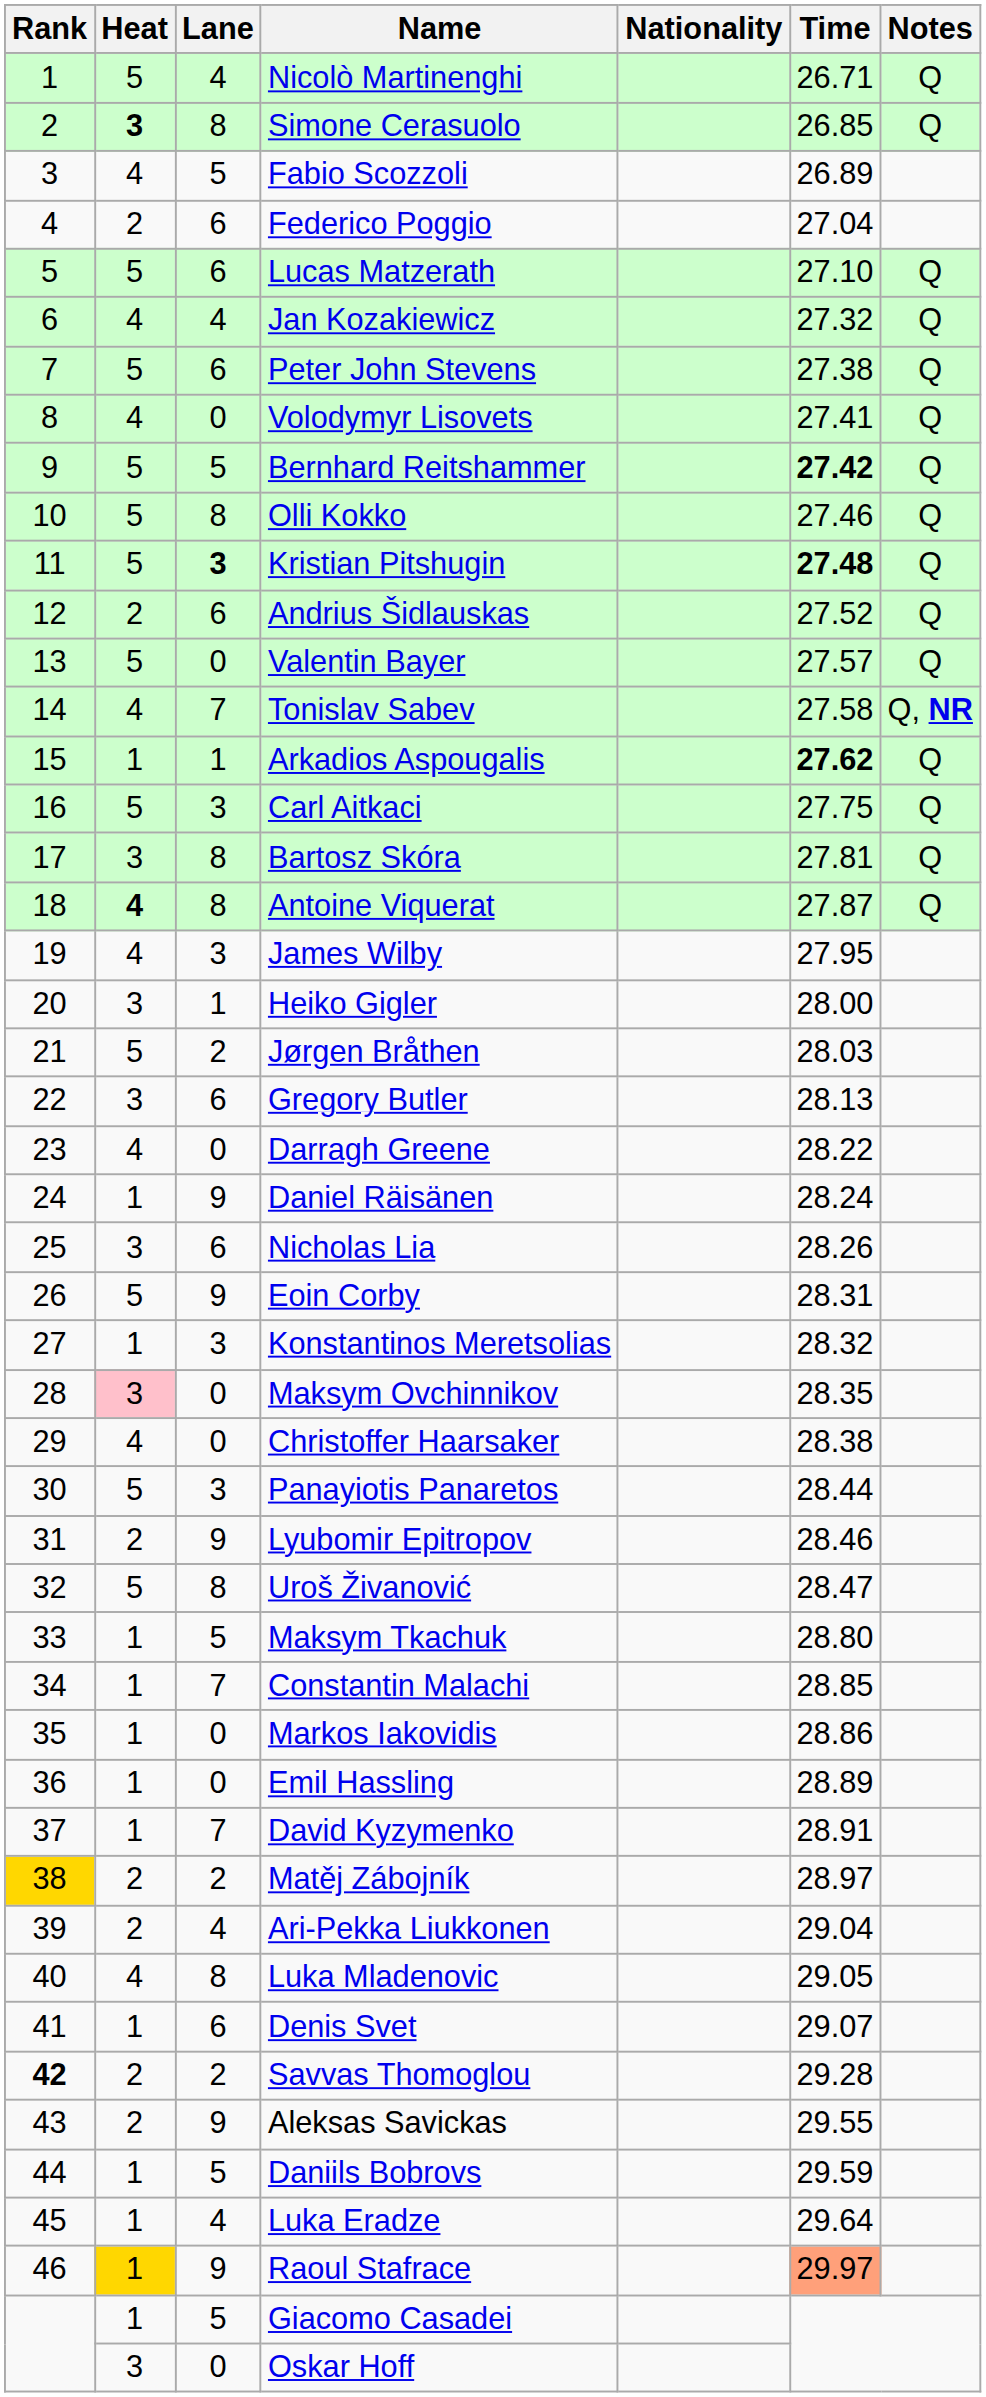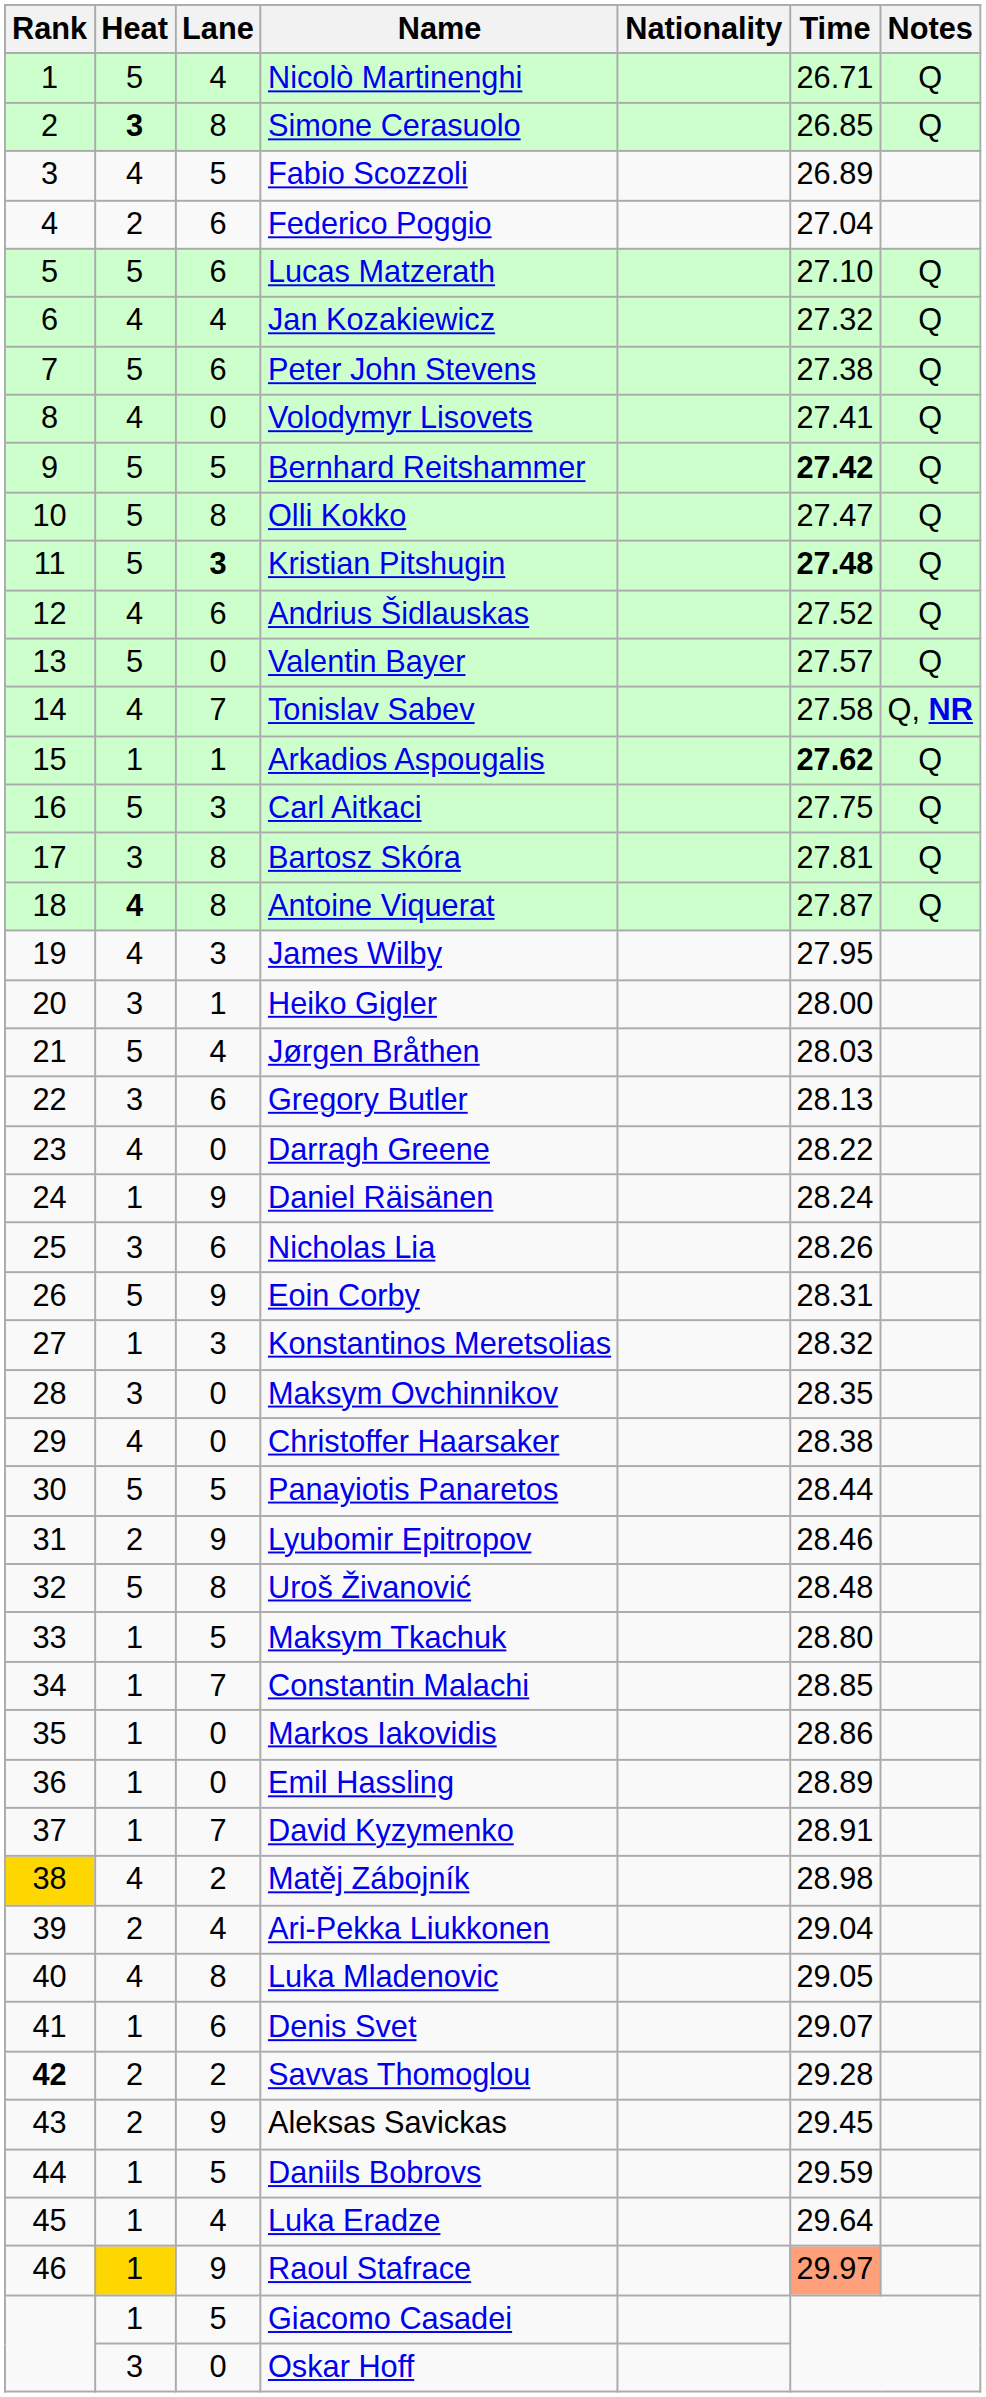 <table class="wikitable sortable" style="text-align:center">
 <tr>
 <th>Rank</th>
 <th>Heat</th>
 <th>Lane</th>
 <th>Name</th>
 <th>Nationality</th>
 <th>Time</th>
 <th>Notes</th>
 </tr>
 <tr bgcolor=ccffcc>
 <td>1</td>
 <td>5</td>
 <td>4</td>
 <td align=left><a href='#'>Nicolò Martinenghi</a></td>
 <td align=left></td>
 <td>26.71</td>
 <td>Q</td>
 </tr>
 <tr bgcolor=ccffcc>
 <td>2</td>
 <td><strong>3</strong></td>
 <td>8</td>
 <td align=left><a href='#'>Simone Cerasuolo</a></td>
 <td align=left></td>
 <td>26.85</td>
 <td>Q</td>
 </tr>
 <tr>
 <td>3</td>
 <td>4</td>
 <td>5</td>
 <td align=left><a href='#'>Fabio Scozzoli</a></td>
 <td align=left></td>
 <td>26.89</td>
 <td></td>
 </tr>
 <tr>
 <td>4</td>
 <td>2</td>
 <td>6</td>
 <td align=left><a href='#'>Federico Poggio</a></td>
 <td align=left></td>
 <td>27.04</td>
 <td></td>
 </tr>
 <tr bgcolor=ccffcc>
 <td>5</td>
 <td>5</td>
 <td>6</td>
 <td align=left><a href='#'>Lucas Matzerath</a></td>
 <td align=left></td>
 <td>27.10</td>
 <td>Q</td>
 </tr>
 <tr bgcolor=ccffcc>
 <td>6</td>
 <td>4</td>
 <td>4</td>
 <td align=left><a href='#'>Jan Kozakiewicz</a></td>
 <td align=left></td>
 <td>27.32</td>
 <td>Q</td>
 </tr>
 <tr bgcolor=ccffcc>
 <td>7</td>
 <td>5</td>
 <td>6</td>
 <td align=left><a href='#'>Peter John Stevens</a></td>
 <td align=left></td>
 <td>27.38</td>
 <td>Q</td>
 </tr>
 <tr bgcolor=ccffcc>
 <td>8</td>
 <td>4</td>
 <td>0</td>
 <td align=left><a href='#'>Volodymyr Lisovets</a></td>
 <td align=left></td>
 <td>27.41</td>
 <td>Q</td>
 </tr>
 <tr bgcolor=ccffcc>
 <td>9</td>
 <td>5</td>
 <td>5</td>
 <td align=left><a href='#'>Bernhard Reitshammer</a></td>
 <td align=left></td>
 <td><strong>27.42</strong></td>
 <td>Q</td>
 </tr>
 <tr bgcolor=ccffcc>
 <td>10</td>
 <td>5</td>
 <td>8</td>
 <td align=left><a href='#'>Olli Kokko</a></td>
 <td align=left></td>
-<td>27.46</td>
+<td>27.47</td>
 <td>Q</td>
 </tr>
 <tr bgcolor=ccffcc>
 <td>11</td>
 <td>5</td>
 <td><strong>3</strong></td>
 <td align=left><a href='#'>Kristian Pitshugin</a></td>
 <td align=left></td>
 <td><strong>27.48</strong></td>
 <td>Q</td>
 </tr>
 <tr bgcolor=ccffcc>
 <td>12</td>
-<td>2</td>
+<td>4</td>
 <td>6</td>
 <td align=left><a href='#'>Andrius Šidlauskas</a></td>
 <td align=left></td>
 <td>27.52</td>
 <td>Q</td>
 </tr>
 <tr bgcolor=ccffcc>
 <td>13</td>
 <td>5</td>
 <td>0</td>
 <td align=left><a href='#'>Valentin Bayer</a></td>
 <td align=left></td>
 <td>27.57</td>
 <td>Q</td>
 </tr>
 <tr bgcolor=ccffcc>
 <td>14</td>
 <td>4</td>
 <td>7</td>
 <td align=left><a href='#'>Tonislav Sabev</a></td>
 <td align=left></td>
 <td>27.58</td>
 <td>Q, <strong><a href='#'>NR</a></strong></td>
 </tr>
 <tr bgcolor=ccffcc>
 <td>15</td>
 <td>1</td>
 <td>1</td>
 <td align=left><a href='#'>Arkadios Aspougalis</a></td>
 <td align=left></td>
 <td><strong>27.62</strong></td>
 <td>Q</td>
 </tr>
 <tr bgcolor=ccffcc>
 <td>16</td>
 <td>5</td>
 <td>3</td>
 <td align=left><a href='#'>Carl Aitkaci</a></td>
 <td align=left></td>
 <td>27.75</td>
 <td>Q</td>
 </tr>
 <tr bgcolor=ccffcc>
 <td>17</td>
 <td>3</td>
 <td>8</td>
 <td align=left><a href='#'>Bartosz Skóra</a></td>
 <td align=left></td>
 <td>27.81</td>
 <td>Q</td>
 </tr>
 <tr bgcolor=ccffcc>
 <td>18</td>
 <td><strong>4</strong></td>
 <td>8</td>
 <td align=left><a href='#'>Antoine Viquerat</a></td>
 <td align=left></td>
 <td>27.87</td>
 <td>Q</td>
 </tr>
 <tr>
 <td>19</td>
 <td>4</td>
 <td>3</td>
 <td align=left><a href='#'>James Wilby</a></td>
 <td align=left></td>
 <td>27.95</td>
 <td></td>
 </tr>
 <tr>
 <td>20</td>
 <td>3</td>
 <td>1</td>
 <td align=left><a href='#'>Heiko Gigler</a></td>
 <td align=left></td>
 <td>28.00</td>
 <td></td>
 </tr>
 <tr>
 <td>21</td>
 <td>5</td>
-<td>2</td>
+<td>4</td>
 <td align=left><a href='#'>Jørgen Bråthen</a></td>
 <td align=left></td>
 <td>28.03</td>
 <td></td>
 </tr>
 <tr>
 <td>22</td>
 <td>3</td>
 <td>6</td>
 <td align=left><a href='#'>Gregory Butler</a></td>
 <td align=left></td>
 <td>28.13</td>
 <td></td>
 </tr>
 <tr>
 <td>23</td>
 <td>4</td>
 <td>0</td>
 <td align=left><a href='#'>Darragh Greene</a></td>
 <td align=left></td>
 <td>28.22</td>
 <td></td>
 </tr>
 <tr>
 <td>24</td>
 <td>1</td>
 <td>9</td>
 <td align=left><a href='#'>Daniel Räisänen</a></td>
 <td align=left></td>
 <td>28.24</td>
 <td></td>
 </tr>
 <tr>
 <td>25</td>
 <td>3</td>
 <td>6</td>
 <td align=left><a href='#'>Nicholas Lia</a></td>
 <td align=left></td>
 <td>28.26</td>
 <td></td>
 </tr>
 <tr>
 <td>26</td>
 <td>5</td>
 <td>9</td>
 <td align=left><a href='#'>Eoin Corby</a></td>
 <td align=left></td>
 <td>28.31</td>
 <td></td>
 </tr>
 <tr>
 <td>27</td>
 <td>1</td>
 <td>3</td>
 <td align=left><a href='#'>Konstantinos Meretsolias</a></td>
 <td align=left></td>
 <td>28.32</td>
 <td></td>
 </tr>
 <tr>
 <td>28</td>
-<td style="background: pink;">3</td>
+<td>3</td>
 <td>0</td>
 <td align=left><a href='#'>Maksym Ovchinnikov</a></td>
 <td align=left></td>
 <td>28.35</td>
 <td></td>
 </tr>
 <tr>
 <td>29</td>
 <td>4</td>
 <td>0</td>
 <td align=left><a href='#'>Christoffer Haarsaker</a></td>
 <td align=left></td>
 <td>28.38</td>
 <td></td>
 </tr>
 <tr>
 <td>30</td>
 <td>5</td>
-<td>3</td>
+<td>5</td>
 <td align=left><a href='#'>Panayiotis Panaretos</a></td>
 <td align=left></td>
 <td>28.44</td>
 <td></td>
 </tr>
 <tr>
 <td>31</td>
 <td>2</td>
 <td>9</td>
 <td align=left><a href='#'>Lyubomir Epitropov</a></td>
 <td align=left></td>
 <td>28.46</td>
 <td></td>
 </tr>
 <tr>
 <td>32</td>
 <td>5</td>
 <td>8</td>
 <td align=left><a href='#'>Uroš Živanović</a></td>
 <td align=left></td>
-<td>28.47</td>
+<td>28.48</td>
 <td></td>
 </tr>
 <tr>
 <td>33</td>
 <td>1</td>
 <td>5</td>
 <td align=left><a href='#'>Maksym Tkachuk</a></td>
 <td align=left></td>
 <td>28.80</td>
 <td></td>
 </tr>
 <tr>
 <td>34</td>
 <td>1</td>
 <td>7</td>
 <td align=left><a href='#'>Constantin Malachi</a></td>
 <td align=left></td>
 <td>28.85</td>
 <td></td>
 </tr>
 <tr>
 <td>35</td>
 <td>1</td>
 <td>0</td>
 <td align=left><a href='#'>Markos Iakovidis</a></td>
 <td align=left></td>
 <td>28.86</td>
 <td></td>
 </tr>
 <tr>
 <td>36</td>
 <td>1</td>
 <td>0</td>
 <td align=left><a href='#'>Emil Hassling</a></td>
 <td align=left></td>
 <td>28.89</td>
 <td></td>
 </tr>
 <tr>
 <td>37</td>
 <td>1</td>
 <td>7</td>
 <td align=left><a href='#'>David Kyzymenko</a></td>
 <td align=left></td>
 <td>28.91</td>
 <td></td>
 </tr>
 <tr>
 <td style="background: gold;">38</td>
-<td>2</td>
+<td>4</td>
 <td>2</td>
 <td align=left><a href='#'>Matěj Zábojník</a></td>
 <td align=left></td>
-<td>28.97</td>
+<td>28.98</td>
 <td></td>
 </tr>
 <tr>
 <td>39</td>
 <td>2</td>
 <td>4</td>
 <td align=left><a href='#'>Ari-Pekka Liukkonen</a></td>
 <td align=left></td>
 <td>29.04</td>
 <td></td>
 </tr>
 <tr>
 <td>40</td>
 <td>4</td>
 <td>8</td>
 <td align=left><a href='#'>Luka Mladenovic</a></td>
 <td align=left></td>
 <td>29.05</td>
 <td></td>
 </tr>
 <tr>
 <td>41</td>
 <td>1</td>
 <td>6</td>
 <td align=left><a href='#'>Denis Svet</a></td>
 <td align=left></td>
 <td>29.07</td>
 <td></td>
 </tr>
 <tr>
 <td><strong>42</strong></td>
 <td>2</td>
 <td>2</td>
 <td align=left><a href='#'>Savvas Thomoglou</a></td>
 <td align=left></td>
 <td>29.28</td>
 <td></td>
 </tr>
 <tr>
 <td>43</td>
 <td>2</td>
 <td>9</td>
 <td align=left>Aleksas Savickas</td>
 <td align=left></td>
-<td>29.55</td>
+<td>29.45</td>
 <td></td>
 </tr>
 <tr>
 <td>44</td>
 <td>1</td>
 <td>5</td>
 <td align=left><a href='#'>Daniils Bobrovs</a></td>
 <td align=left></td>
 <td>29.59</td>
 <td></td>
 </tr>
 <tr>
 <td>45</td>
 <td>1</td>
 <td>4</td>
 <td align=left><a href='#'>Luka Eradze</a></td>
 <td align=left></td>
 <td>29.64</td>
 <td></td>
 </tr>
 <tr>
 <td>46</td>
 <td style="background: gold;">1</td>
 <td>9</td>
 <td align=left><a href='#'>Raoul Stafrace</a></td>
 <td align=left></td>
 <td style="background: lightsalmon;">29.97</td>
 <td></td>
 </tr>
 <tr>
 <td rowspan=2></td>
 <td>1</td>
 <td>5</td>
 <td align=left><a href='#'>Giacomo Casadei</a></td>
 <td align=left></td>
 <td colspan=2 rowspan=2></td>
 </tr>
 <tr>
 <td>3</td>
 <td>0</td>
 <td align=left><a href='#'>Oskar Hoff</a></td>
 <td align=left></td>
 </tr>
 </table>
